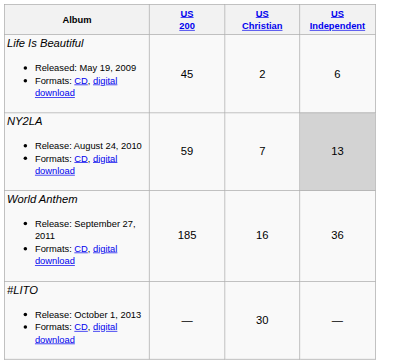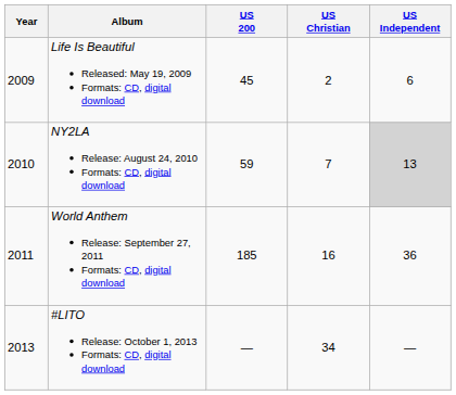 <table class="wikitable">
 <tr>
+<th style="width:50px;"><small>Year</small></th>
 <th style="width:200px;"><small>Album</small></th>
 <th style="width:100px;"><small><a href='#'>US<br>200</a></small></th>
 <th style="width:100px;"><small><a href='#'>US<br>Christian</a></small></th>
 <th style="width:100px;"><small><a href='#'>US<br>Independent</a></small></th>
 </tr>
 <tr>
+<td>2009</td>
 <td><em>Life Is Beautiful</em><br><ul><li><small>Released: May 19, 2009</small></li><li><small>Formats: <a href='#'>CD</a>, <a href='#'>digital download</a></small></li></ul></td>
 <td style="text-align:center;">45</td>
 <td style="text-align:center;">2</td>
 <td style="text-align:center;">6</td>
 </tr>
 <tr>
+<td>2010</td>
 <td><em>NY2LA</em><br><ul><li><small>Release: August 24, 2010</small></li><li><small>Formats: <a href='#'>CD</a>, <a href='#'>digital download</a></small></li></ul></td>
 <td style="text-align:center;">59</td>
 <td style="text-align:center;">7</td>
 <td style="background: lightgrey; text-align:center;">13</td>
 </tr>
 <tr>
+<td>2011</td>
 <td><em>World Anthem</em><br><ul><li><small>Release: September 27, 2011</small></li><li><small>Formats: <a href='#'>CD</a>, <a href='#'>digital download</a></small></li></ul></td>
 <td style="text-align:center;">185</td>
 <td style="text-align:center;">16</td>
 <td style="text-align:center;">36</td>
 </tr>
 <tr>
+<td>2013</td>
 <td><em>#LITO</em><br><ul><li><small>Release: October 1, 2013</small></li><li><small>Formats: <a href='#'>CD</a>, <a href='#'>digital download</a></small></li></ul></td>
 <td style="text-align:center;">—</td>
-<td style="text-align:center;">30</td>
+<td style="text-align:center;">34</td>
 <td style="text-align:center;">—</td>
 </tr>
 </table>
